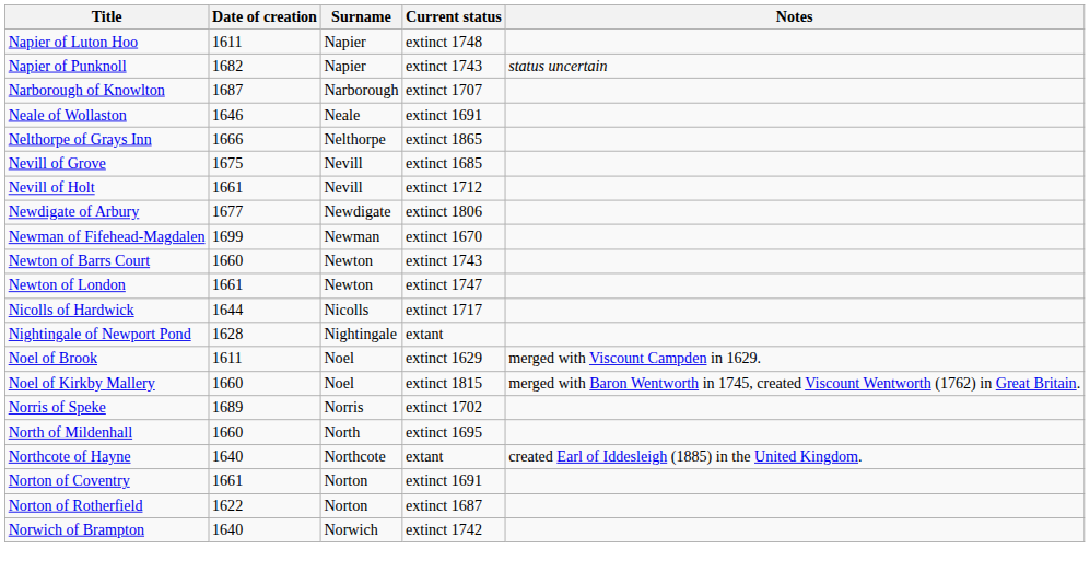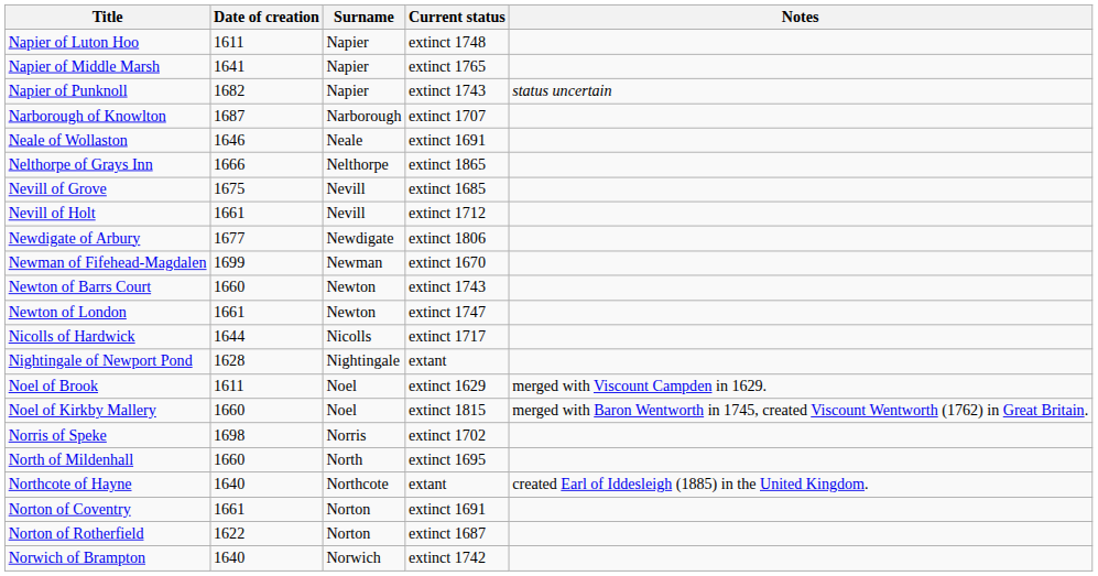 <table class="wikitable">
 <tr>
 <th>Title</th>
 <th>Date of creation</th>
 <th>Surname</th>
 <th>Current status</th>
 <th>Notes</th>
 </tr>
 <tr>
 <td><a href='#'>Napier of Luton Hoo</a></td>
 <td>1611</td>
 <td>Napier</td>
 <td>extinct 1748</td>
+<td> </td>
+</tr>
+<tr>
+<td><a href='#'>Napier of Middle Marsh</a></td>
+<td>1641</td>
+<td>Napier</td>
+<td>extinct 1765</td>
 <td> </td>
 </tr>
 <tr>
 <td><a href='#'>Napier of Punknoll</a></td>
 <td>1682</td>
 <td>Napier</td>
 <td>extinct 1743</td>
 <td><em>status uncertain</em></td>
 </tr>
 <tr>
 <td><a href='#'>Narborough of Knowlton</a></td>
 <td>1687</td>
 <td>Narborough</td>
 <td>extinct 1707</td>
 <td> </td>
 </tr>
 <tr>
 <td><a href='#'>Neale of Wollaston</a></td>
 <td>1646</td>
 <td>Neale</td>
 <td>extinct 1691</td>
 <td> </td>
 </tr>
 <tr>
 <td><a href='#'>Nelthorpe of Grays Inn</a></td>
 <td>1666</td>
 <td>Nelthorpe</td>
 <td>extinct 1865</td>
 <td> </td>
 </tr>
 <tr>
 <td><a href='#'>Nevill of Grove</a></td>
 <td>1675</td>
 <td>Nevill</td>
 <td>extinct 1685</td>
 <td> </td>
 </tr>
 <tr>
 <td><a href='#'>Nevill of Holt</a></td>
 <td>1661</td>
 <td>Nevill</td>
 <td>extinct 1712</td>
 <td> </td>
 </tr>
 <tr>
 <td><a href='#'>Newdigate of Arbury</a></td>
 <td>1677</td>
 <td>Newdigate</td>
 <td>extinct 1806</td>
 <td> </td>
 </tr>
 <tr>
 <td><a href='#'>Newman of Fifehead-Magdalen</a></td>
 <td>1699</td>
 <td>Newman</td>
 <td>extinct 1670</td>
 <td> </td>
 </tr>
 <tr>
 <td><a href='#'>Newton of Barrs Court</a></td>
 <td>1660</td>
 <td>Newton</td>
 <td>extinct 1743</td>
 <td> </td>
 </tr>
 <tr>
 <td><a href='#'>Newton of London</a></td>
 <td>1661</td>
 <td>Newton</td>
 <td>extinct 1747</td>
 <td> </td>
 </tr>
 <tr>
 <td><a href='#'>Nicolls of Hardwick</a></td>
 <td>1644</td>
 <td>Nicolls</td>
 <td>extinct 1717</td>
 <td> </td>
 </tr>
 <tr>
 <td><a href='#'>Nightingale of Newport Pond</a></td>
 <td>1628</td>
 <td>Nightingale</td>
 <td>extant</td>
 <td> </td>
 </tr>
 <tr>
 <td><a href='#'>Noel of Brook</a></td>
 <td>1611</td>
 <td>Noel</td>
 <td>extinct 1629</td>
 <td>merged with <a href='#'>Viscount Campden</a> in 1629.</td>
 </tr>
 <tr>
 <td><a href='#'>Noel of Kirkby Mallery</a></td>
 <td>1660</td>
 <td>Noel</td>
 <td>extinct 1815</td>
 <td>merged with <a href='#'>Baron Wentworth</a> in 1745, created <a href='#'>Viscount Wentworth</a> (1762) in <a href='#'>Great Britain</a>.</td>
 </tr>
 <tr>
 <td><a href='#'>Norris of Speke</a></td>
-<td>1689</td>
+<td>1698</td>
 <td>Norris</td>
 <td>extinct 1702</td>
 <td> </td>
 </tr>
 <tr>
 <td><a href='#'>North of Mildenhall</a></td>
 <td>1660</td>
 <td>North</td>
 <td>extinct 1695</td>
 <td> </td>
 </tr>
 <tr>
 <td><a href='#'>Northcote of Hayne</a></td>
 <td>1640</td>
 <td>Northcote</td>
 <td>extant</td>
 <td>created <a href='#'>Earl of Iddesleigh</a> (1885) in the <a href='#'>United Kingdom</a>.</td>
 </tr>
 <tr>
 <td><a href='#'>Norton of Coventry</a></td>
 <td>1661</td>
 <td>Norton</td>
 <td>extinct 1691</td>
 <td> </td>
 </tr>
 <tr>
 <td><a href='#'>Norton of Rotherfield</a></td>
 <td>1622</td>
 <td>Norton</td>
 <td>extinct 1687</td>
 <td> </td>
 </tr>
 <tr>
 <td><a href='#'>Norwich of Brampton</a></td>
 <td>1640</td>
 <td>Norwich</td>
 <td>extinct 1742</td>
 <td> </td>
 </tr>
 </table>
